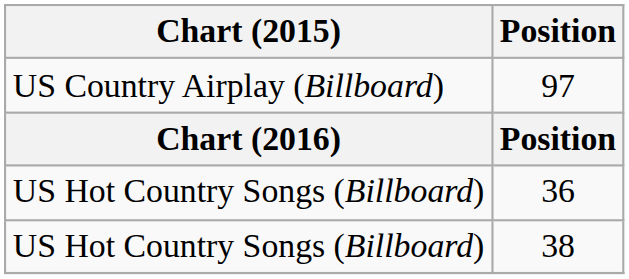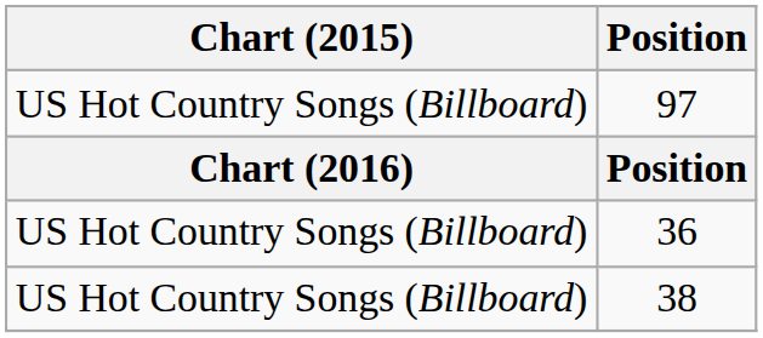 <table class="wikitable sortable">
 <tr>
 <th scope="col">Chart (2015)</th>
 <th scope="col">Position</th>
 </tr>
 <tr>
-<td>US Country Airplay (<em>Billboard</em>)</td>
+<td>US Hot Country Songs (<em>Billboard</em>)</td>
 <td align="center">97</td>
 </tr>
 <tr>
 <th scope="col">Chart (2016)</th>
 <th scope="col">Position</th>
 </tr>
 <tr>
 <td>US Hot Country Songs (<em>Billboard</em>)</td>
 <td align="center">36</td>
 </tr>
 <tr>
 <td>US Hot Country Songs (<em>Billboard</em>)</td>
 <td align="center">38</td>
 </tr>
 <tr>
 </tr>
 </table>
